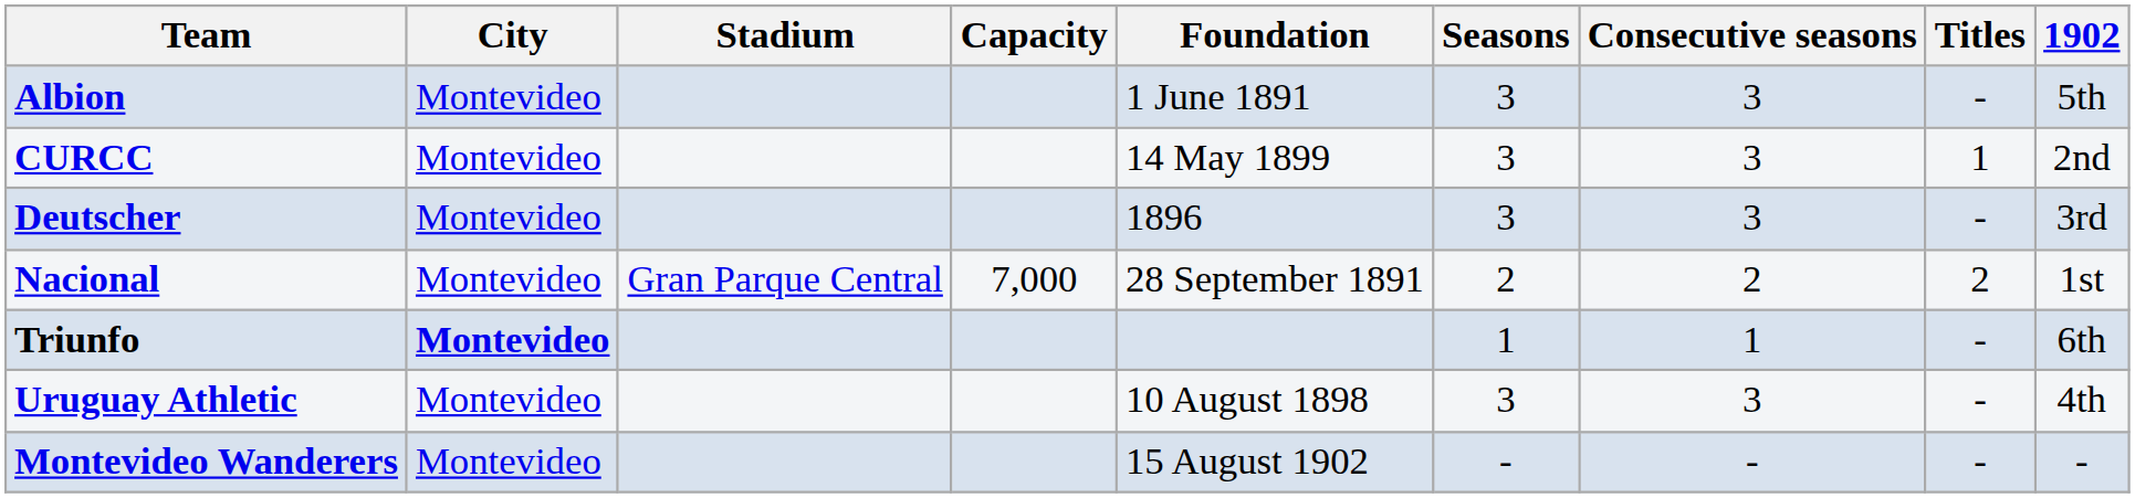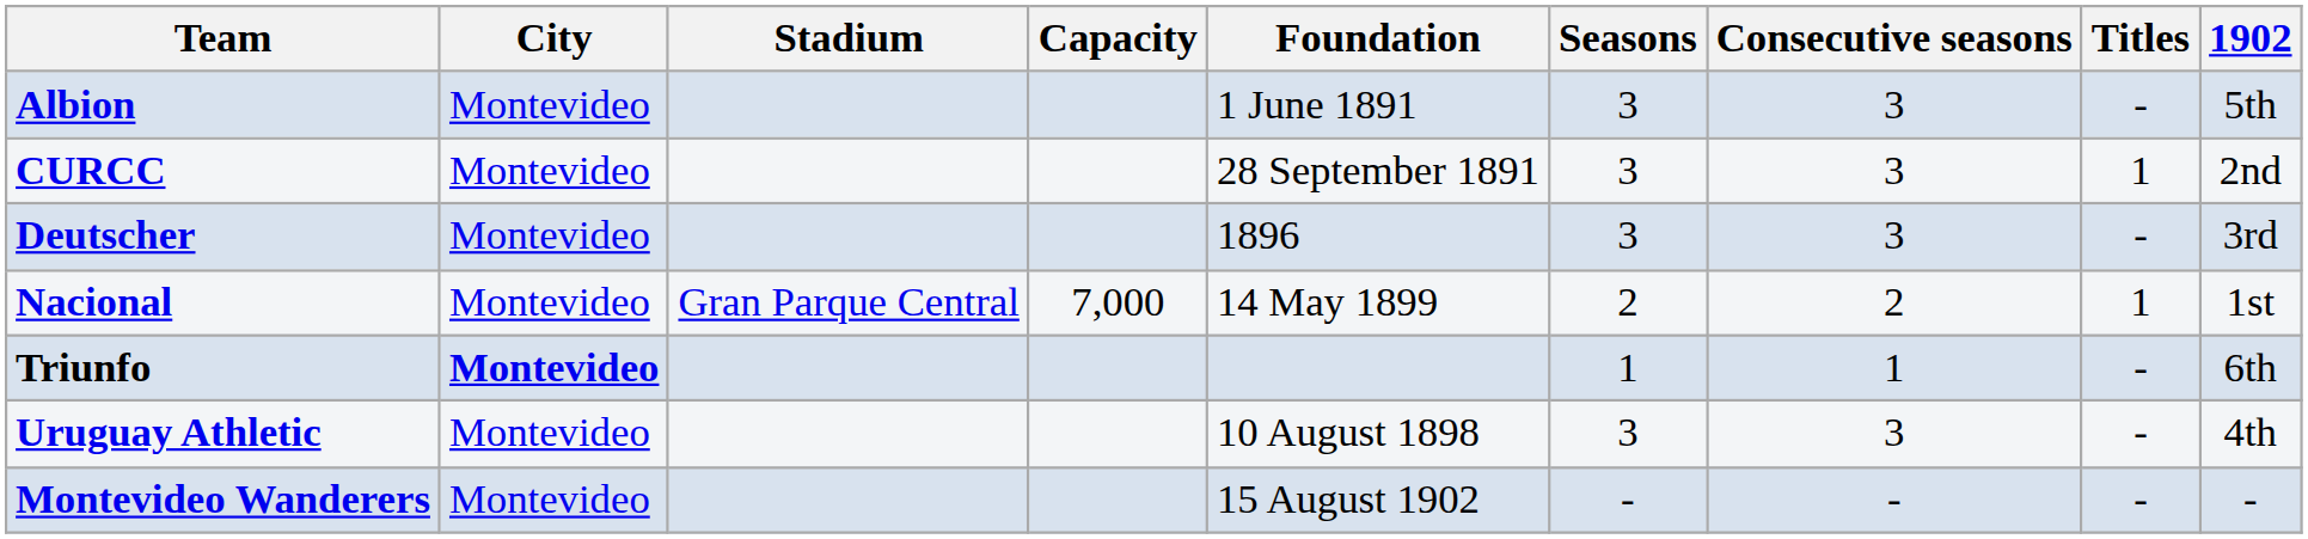 <table class="wikitable">
 <tr>
 <th>Team</th>
 <th>City</th>
 <th>Stadium</th>
 <th>Capacity</th>
 <th>Foundation</th>
 <th>Seasons</th>
 <th>Consecutive seasons</th>
 <th>Titles</th>
 <th><a href='#'>1902</a></th>
 </tr>
 <tr bgcolor=#D8E2EE>
 <td><strong><a href='#'>Albion</a></strong></td>
 <td><a href='#'>Montevideo</a></td>
 <td></td>
 <td align=center></td>
 <td>1 June 1891</td>
 <td align=center>3</td>
 <td align=center>3</td>
 <td align=center>-</td>
 <td align=center>5th</td>
 </tr>
 <tr bgcolor=#F3F5F7>
 <td><strong><a href='#'>CURCC</a></strong></td>
 <td><a href='#'>Montevideo</a></td>
 <td></td>
 <td align=center></td>
-<td>14 May 1899</td>
+<td>28 September 1891</td>
 <td align=center>3</td>
 <td align=center>3</td>
 <td align=center>1</td>
 <td align=center>2nd</td>
 </tr>
 <tr bgcolor=#D8E2EE>
 <td><strong><a href='#'>Deutscher</a></strong></td>
 <td><a href='#'>Montevideo</a></td>
 <td></td>
 <td align=center></td>
 <td>1896</td>
 <td align=center>3</td>
 <td align=center>3</td>
 <td align=center>-</td>
 <td align=center>3rd</td>
 </tr>
 <tr bgcolor=#F3F5F7>
 <td><strong><a href='#'>Nacional</a></strong></td>
 <td><a href='#'>Montevideo</a></td>
 <td><a href='#'>Gran Parque Central</a></td>
 <td align=center>7,000</td>
-<td>28 September 1891</td>
+<td>14 May 1899</td>
 <td align=center>2</td>
 <td align=center>2</td>
-<td align=center>2</td>
+<td align=center>1</td>
 <td align=center>1st</td>
 </tr>
 <tr bgcolor=#D8E2EE>
 <td><strong>Triunfo</strong></td>
 <td><strong><a href='#'>Montevideo</a></strong></td>
 <td></td>
 <td align=center></td>
 <td></td>
 <td align=center>1</td>
 <td align=center>1</td>
 <td align=center>-</td>
 <td align=center>6th</td>
 </tr>
 <tr bgcolor=#F3F5F7>
 <td><strong><a href='#'>Uruguay Athletic</a></strong></td>
 <td><a href='#'>Montevideo</a></td>
 <td></td>
 <td align=center></td>
 <td>10 August 1898</td>
 <td align=center>3</td>
 <td align=center>3</td>
 <td align=center>-</td>
 <td align=center>4th</td>
 </tr>
 <tr bgcolor=#D8E2EE>
 <td><strong><a href='#'>Montevideo Wanderers</a></strong></td>
 <td><a href='#'>Montevideo</a></td>
 <td></td>
 <td align=center></td>
 <td>15 August 1902</td>
 <td align=center>-</td>
 <td align=center>-</td>
 <td align=center>-</td>
 <td align=center>-</td>
 </tr>
 </table>
